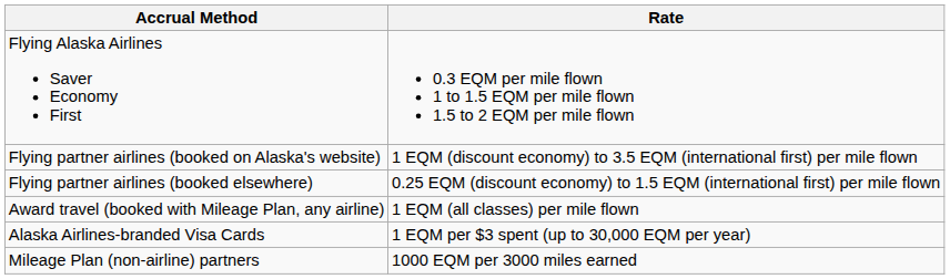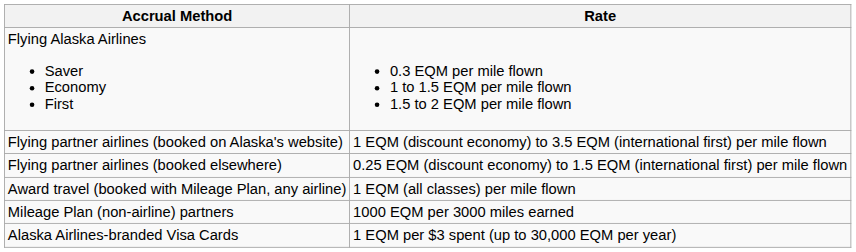 <table class="wikitable">
 <tr>
 <th>Accrual Method</th>
 <th>Rate</th>
 </tr>
 <tr>
 <td>Flying Alaska Airlines<br><ul><li>Saver</li><li>Economy</li><li>First</li></ul></td>
 <td><br><ul><li>0.3 EQM per mile flown</li><li>1 to 1.5 EQM per mile flown</li><li>1.5 to 2 EQM per mile flown</li></ul></td>
 </tr>
 <tr>
 <td>Flying partner airlines (booked on Alaska's website)</td>
 <td>1 EQM (discount economy) to 3.5 EQM (international first) per mile flown</td>
 </tr>
 <tr>
 <td>Flying partner airlines (booked elsewhere)</td>
 <td>0.25 EQM (discount economy) to 1.5 EQM (international first) per mile flown</td>
 </tr>
 <tr>
 <td>Award travel (booked with Mileage Plan, any airline)</td>
 <td>1 EQM (all classes) per mile flown</td>
 </tr>
 <tr>
+<td>Mileage Plan (non-airline) partners</td>
+<td>1000 EQM per 3000 miles earned</td>
+</tr>
+<tr>
 <td>Alaska Airlines-branded Visa Cards</td>
 <td>1 EQM per $3 spent (up to 30,000 EQM per year)</td>
 </tr>
-<tr>
-<td>Mileage Plan (non-airline) partners</td>
-<td>1000 EQM per 3000 miles earned</td>
-</tr>
 </table>
